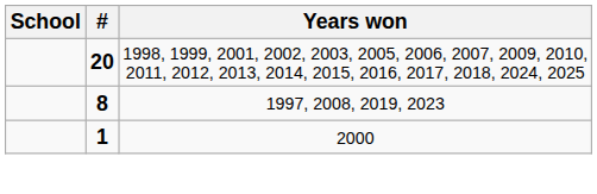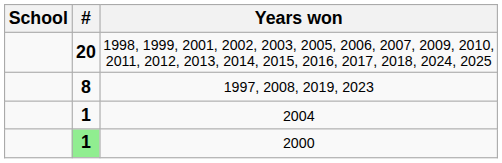 <table class="wikitable" style="text-align:center;">
 <tr>
 <th>School</th>
 <th>#</th>
 <th>Years won</th>
 </tr>
 <tr>
 <td style=><strong></strong></td>
 <td><strong>20</strong></td>
 <td style="font-size:80%;">1998, 1999, 2001, 2002, 2003, 2005, 2006, 2007, 2009, 2010,<br> 2011, 2012, 2013, 2014, 2015, 2016, 2017, 2018, 2024, 2025</td>
 </tr>
 <tr>
 <td style=><strong></strong></td>
 <td><strong>8</strong></td>
 <td style="font-size:80%;">1997, 2008, 2019, 2023</td>
 </tr>
 <tr>
 <td style=><strong></strong></td>
 <td><strong>1</strong></td>
+<td style="font-size:80%;">2004</td>
+</tr>
+<tr>
+<td style=><strong></strong></td>
+<td style="background: lightgreen;"><strong>1</strong></td>
 <td style="font-size:80%;">2000</td>
 </tr>
 </table>
